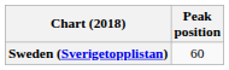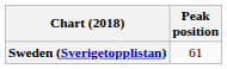 <table class="wikitable plainrowheaders" style="text-align:center">
 <tr>
 <th>Chart (2018)</th>
 <th>Peak<br>position</th>
 </tr>
 <tr>
 <th scope="row">Sweden (<a href='#'>Sverigetopplistan</a>)</th>
-<td>60</td>
+<td>61</td>
 </tr>
 </table>
